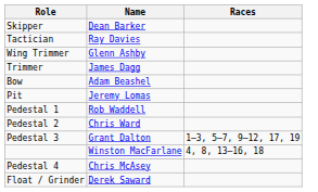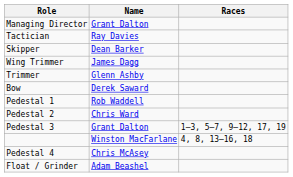 <table class="wikitable">
 <tr>
 <th>Role</th>
 <th>Name</th>
 <th>Races</th>
 </tr>
 <tr>
-<td>Skipper</td>
-<td> <a href='#'>Dean Barker</a></td>
+<td>Managing Director</td>
+<td> <a href='#'>Grant Dalton</a></td>
 <td></td>
 </tr>
 <tr>
 <td>Tactician</td>
 <td> <a href='#'>Ray Davies</a></td>
 <td></td>
 </tr>
 <tr>
+<td>Skipper</td>
+<td> <a href='#'>Dean Barker</a></td>
+<td></td>
+</tr>
+<tr>
 <td>Wing Trimmer</td>
+<td> <a href='#'>James Dagg</a></td>
+<td></td>
+</tr>
+<tr>
+<td>Trimmer</td>
 <td> <a href='#'>Glenn Ashby</a></td>
 <td></td>
 </tr>
 <tr>
-<td>Trimmer</td>
-<td> <a href='#'>James Dagg</a></td>
-<td></td>
-</tr>
-<tr>
 <td>Bow</td>
-<td>  <a href='#'>Adam Beashel</a></td>
-<td></td>
-</tr>
-<tr>
-<td>Pit</td>
-<td> <a href='#'>Jeremy Lomas</a></td>
+<td> <a href='#'>Derek Saward</a></td>
 <td></td>
 </tr>
 <tr>
 <td>Pedestal 1</td>
 <td> <a href='#'>Rob Waddell</a></td>
 <td></td>
 </tr>
 <tr>
 <td>Pedestal 2</td>
 <td> <a href='#'>Chris Ward</a></td>
 <td></td>
 </tr>
 <tr>
 <td>Pedestal 3</td>
 <td> <a href='#'>Grant Dalton</a></td>
 <td>1–3, 5–7, 9–12, 17, 19</td>
 </tr>
 <tr>
 <td></td>
 <td> <a href='#'>Winston MacFarlane</a></td>
 <td>4, 8, 13–16, 18</td>
 </tr>
 <tr>
 <td>Pedestal 4</td>
 <td> <a href='#'>Chris McAsey</a></td>
 <td></td>
 </tr>
 <tr>
 <td>Float / Grinder</td>
-<td> <a href='#'>Derek Saward</a></td>
+<td>  <a href='#'>Adam Beashel</a></td>
 <td></td>
 </tr>
 </table>
